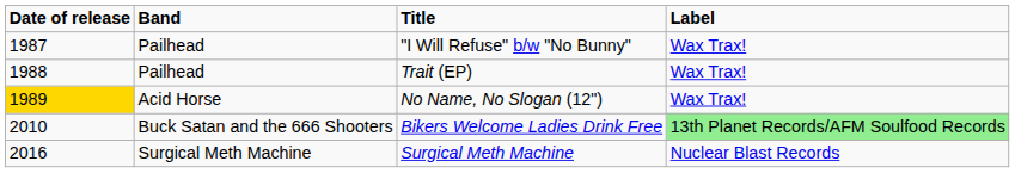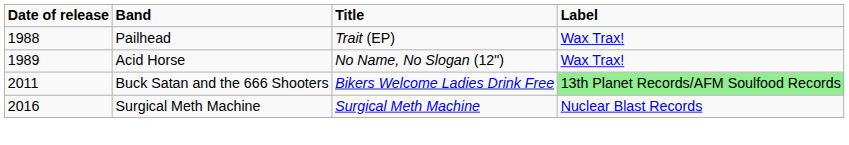 <table class="wikitable">
 <tr>
 <td><strong>Date of release</strong></td>
 <td><strong>Band</strong></td>
 <td><strong>Title</strong></td>
 <td><strong>Label</strong></td>
 </tr>
 <tr>
-<td>1987</td>
-<td>Pailhead</td>
-<td>"I Will Refuse" <a href='#'>b/w</a> "No Bunny"</td>
-<td><a href='#'>Wax Trax!</a></td>
-</tr>
-<tr>
 <td>1988</td>
 <td>Pailhead</td>
 <td><em>Trait</em> (EP)</td>
 <td><a href='#'>Wax Trax!</a></td>
 </tr>
 <tr>
-<td style="background: gold;">1989</td>
+<td>1989</td>
 <td>Acid Horse</td>
 <td><em>No Name, No Slogan</em> (12")</td>
 <td><a href='#'>Wax Trax!</a></td>
 </tr>
 <tr>
-<td>2010</td>
+<td>2011</td>
 <td>Buck Satan and the 666 Shooters</td>
 <td><em><a href='#'>Bikers Welcome Ladies Drink Free</a></em></td>
 <td style="background: lightgreen;">13th Planet Records/AFM Soulfood Records</td>
 </tr>
 <tr>
 <td>2016</td>
 <td>Surgical Meth Machine</td>
 <td><em><a href='#'>Surgical Meth Machine</a></em></td>
 <td><a href='#'>Nuclear Blast Records</a></td>
 </tr>
 </table>
